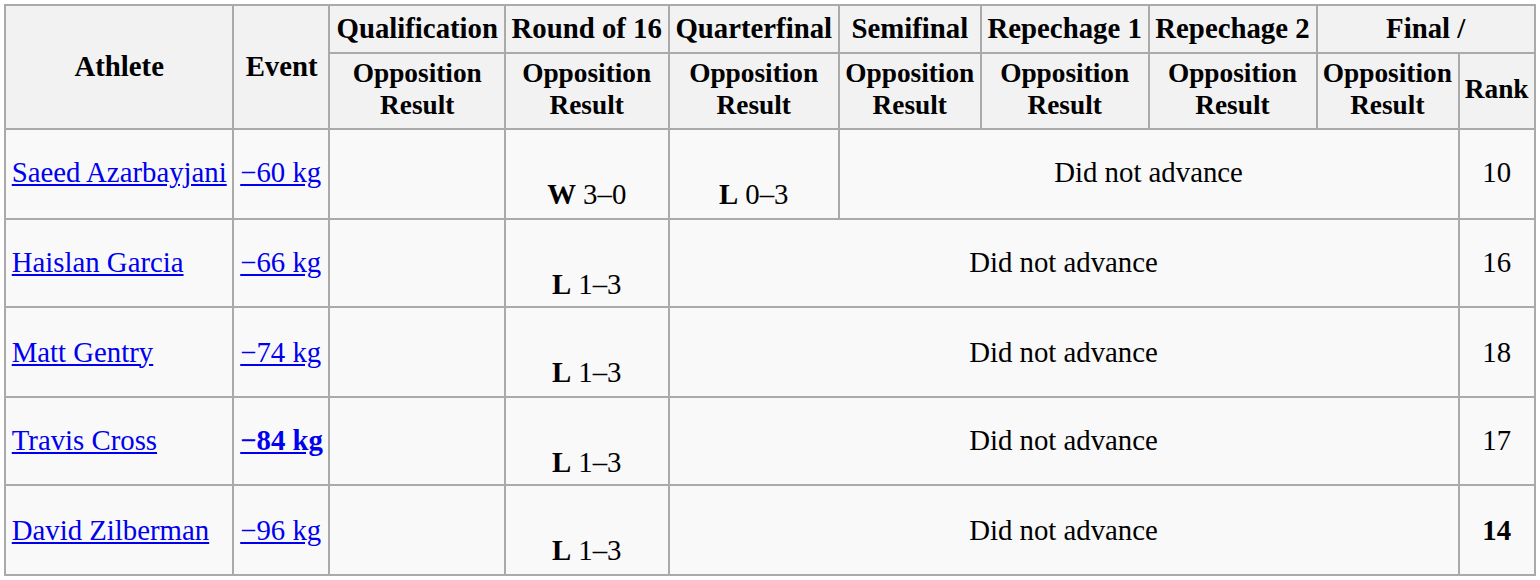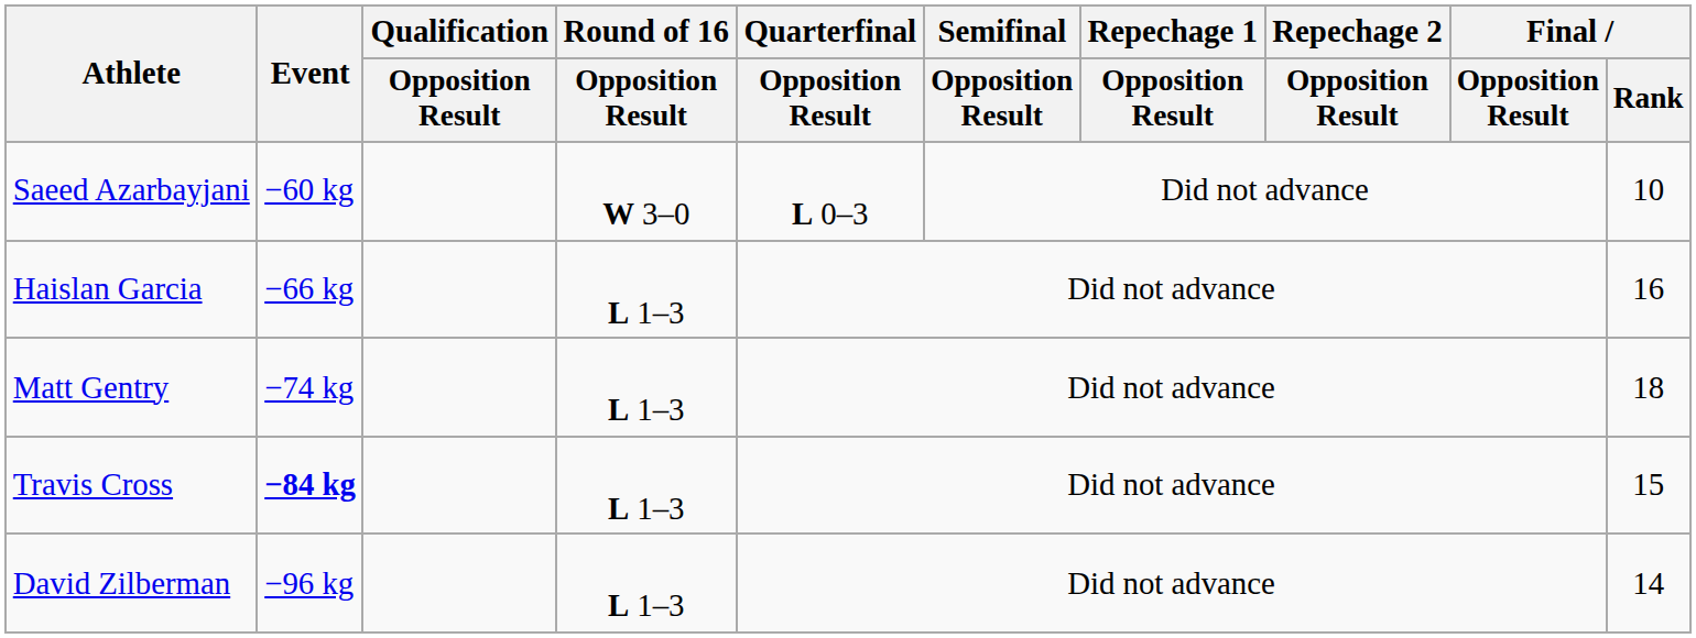 <table class="wikitable" style="font-size:90%">
 <tr>
 <th rowspan="2">Athlete</th>
 <th rowspan="2">Event</th>
 <th>Qualification</th>
 <th>Round of 16</th>
 <th>Quarterfinal</th>
 <th>Semifinal</th>
 <th>Repechage 1</th>
 <th>Repechage 2</th>
 <th colspan=2>Final / </th>
 </tr>
 <tr style="font-size: 95%">
 <th>Opposition<br>Result</th>
 <th>Opposition<br>Result</th>
 <th>Opposition<br>Result</th>
 <th>Opposition<br>Result</th>
 <th>Opposition<br>Result</th>
 <th>Opposition<br>Result</th>
 <th>Opposition<br>Result</th>
 <th>Rank</th>
 </tr>
 <tr align=center>
 <td align=left><a href='#'>Saeed Azarbayjani</a></td>
 <td align=left><a href='#'>−60 kg</a></td>
 <td></td>
 <td> <br> <strong>W</strong> 3–0 <sup></sup></td>
 <td> <br> <strong>L</strong> 0–3 <sup></sup></td>
 <td colspan=4>Did not advance</td>
 <td>10</td>
 </tr>
 <tr align=center>
 <td align=left><a href='#'>Haislan Garcia</a></td>
 <td align=left><a href='#'>−66 kg</a></td>
 <td></td>
 <td> <br> <strong>L</strong> 1–3 <sup></sup></td>
 <td colspan=5>Did not advance</td>
 <td>16</td>
 </tr>
 <tr align=center>
 <td align=left><a href='#'>Matt Gentry</a></td>
 <td align=left><a href='#'>−74 kg</a></td>
 <td></td>
 <td> <br> <strong>L</strong> 1–3 <sup></sup></td>
 <td colspan=5>Did not advance</td>
 <td>18</td>
 </tr>
 <tr align=center>
 <td align=left><a href='#'>Travis Cross</a></td>
 <td align=left><strong><a href='#'>−84 kg</a></strong></td>
 <td></td>
 <td> <br> <strong>L</strong> 1–3 <sup></sup></td>
 <td colspan=5>Did not advance</td>
-<td>17</td>
+<td>15</td>
 </tr>
 <tr align=center>
 <td align=left><a href='#'>David Zilberman</a></td>
 <td align=left><a href='#'>−96 kg</a></td>
 <td></td>
 <td> <br> <strong>L</strong> 1–3 <sup></sup></td>
 <td colspan=5>Did not advance</td>
-<td><strong>14</strong></td>
+<td>14</td>
 </tr>
 </table>
